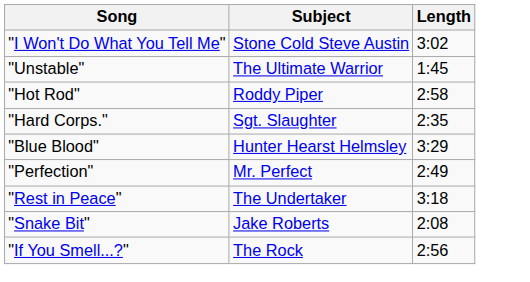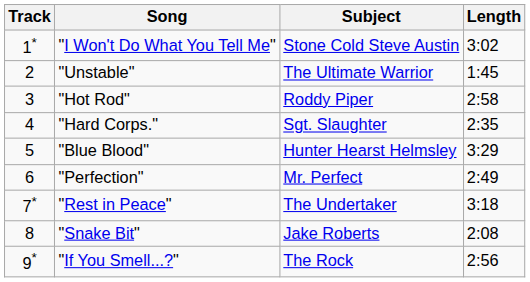 <table class="wikitable">
 <tr>
+<th>Track</th>
 <th>Song</th>
 <th>Subject</th>
 <th>Length</th>
 </tr>
 <tr>
+<td align=center>1<sup>*</sup></td>
 <td>"<a href='#'>I Won't Do What You Tell Me</a>"</td>
 <td><a href='#'>Stone Cold Steve Austin</a></td>
 <td>3:02</td>
 </tr>
 <tr>
+<td align=center>2</td>
 <td>"Unstable"</td>
 <td><a href='#'>The Ultimate Warrior</a></td>
 <td>1:45</td>
 </tr>
 <tr>
+<td align=center>3</td>
 <td>"Hot Rod"</td>
 <td><a href='#'>Roddy Piper</a></td>
 <td>2:58</td>
 </tr>
 <tr>
+<td align=center>4</td>
 <td>"Hard Corps."</td>
 <td><a href='#'>Sgt. Slaughter</a></td>
 <td>2:35</td>
 </tr>
 <tr>
+<td align=center>5</td>
 <td>"Blue Blood"</td>
 <td><a href='#'>Hunter Hearst Helmsley</a></td>
 <td>3:29</td>
 </tr>
 <tr>
+<td align=center>6</td>
 <td>"Perfection"</td>
 <td><a href='#'>Mr. Perfect</a></td>
 <td>2:49</td>
 </tr>
 <tr>
+<td align=center>7<sup>*</sup></td>
 <td>"<a href='#'>Rest in Peace</a>"</td>
 <td><a href='#'>The Undertaker</a></td>
 <td>3:18</td>
 </tr>
 <tr>
+<td align=center>8</td>
 <td>"<a href='#'>Snake Bit</a>"</td>
 <td><a href='#'>Jake Roberts</a></td>
 <td>2:08</td>
 </tr>
 <tr>
+<td align=center>9<sup>*</sup></td>
 <td>"<a href='#'>If You Smell...?</a>"</td>
 <td><a href='#'>The Rock</a></td>
 <td>2:56</td>
 </tr>
 </table>
